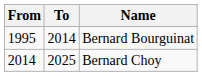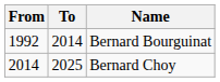 <table class="wikitable">
 <tr>
 <th>From</th>
 <th>To</th>
 <th>Name</th>
 </tr>
 <tr>
-<td>1995</td>
+<td>1992</td>
 <td>2014</td>
 <td>Bernard Bourguinat</td>
 </tr>
 <tr>
 <td>2014</td>
 <td>2025</td>
 <td>Bernard Choy</td>
 </tr>
 </table>
